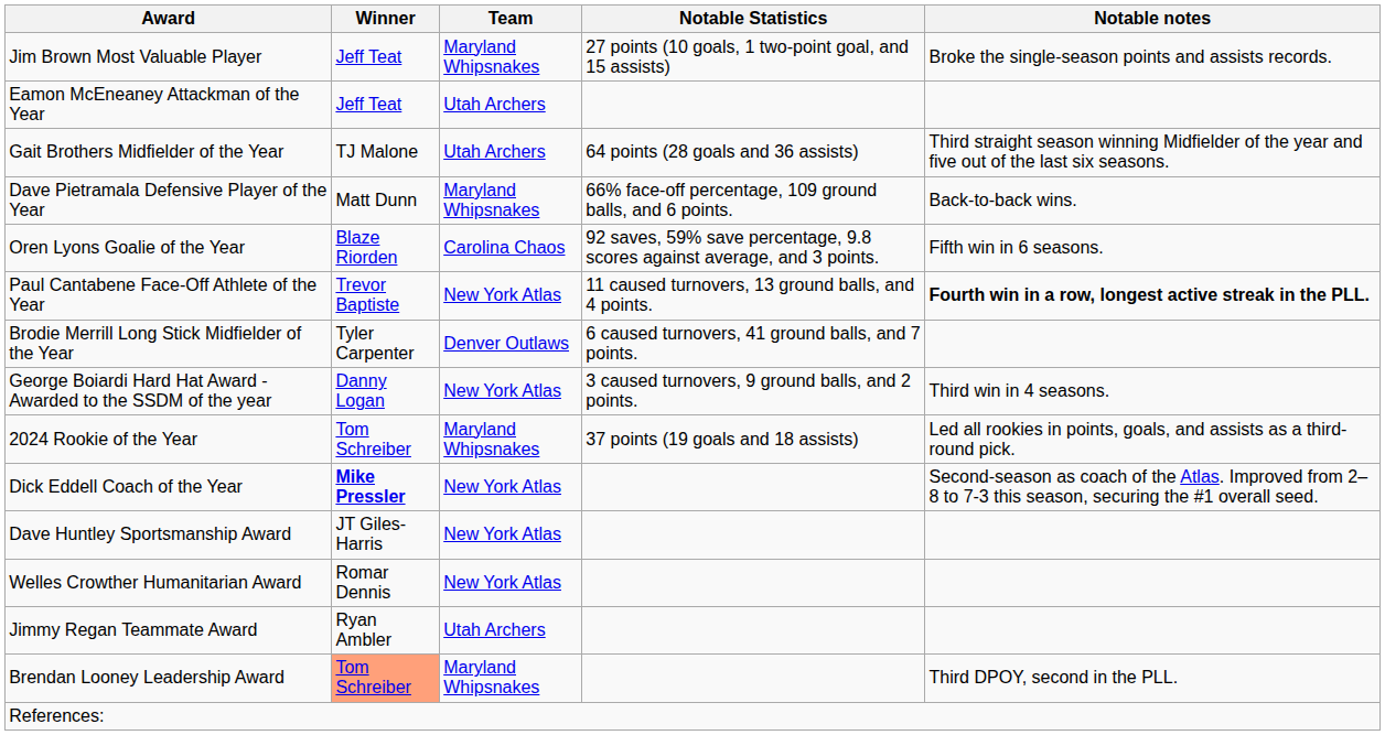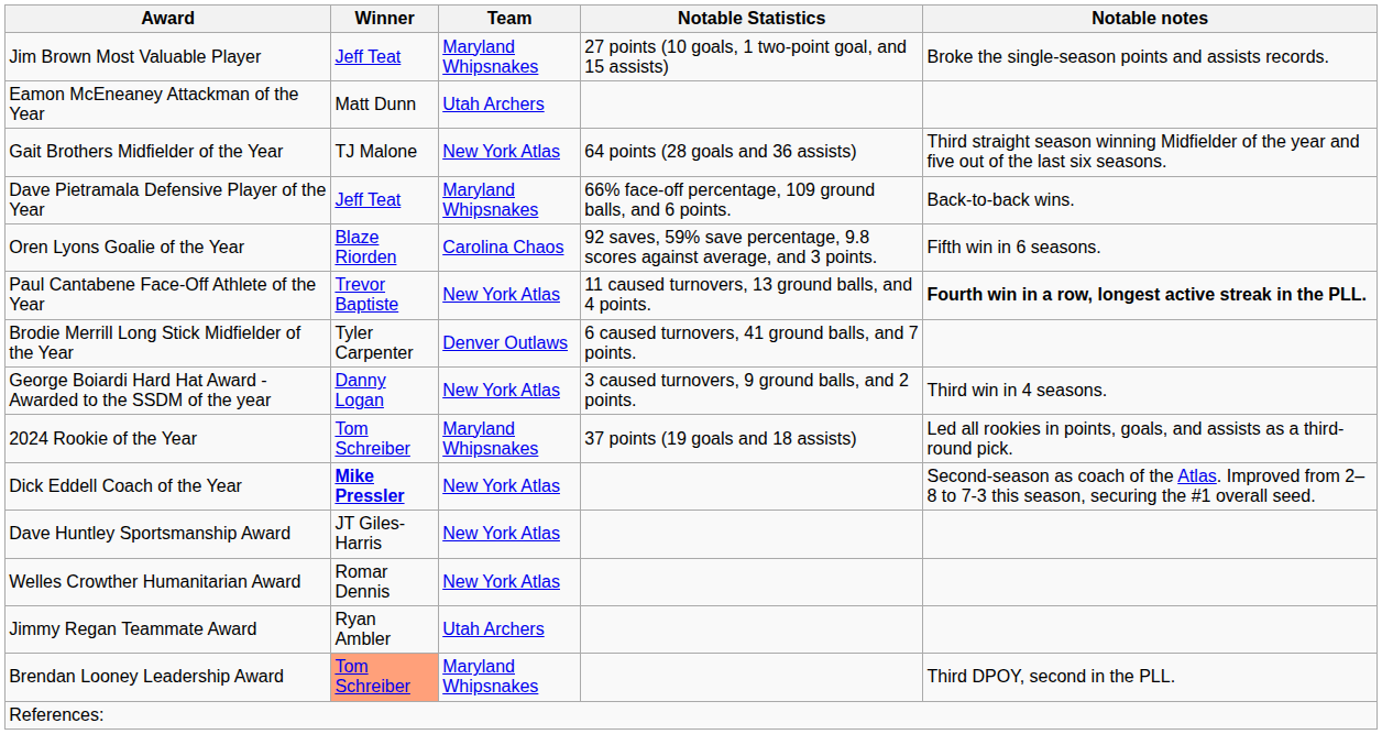 <table class="wikitable">
 <tr>
 <th>Award</th>
 <th>Winner</th>
 <th>Team</th>
 <th>Notable Statistics</th>
 <th>Notable notes</th>
 </tr>
 <tr>
 <td>Jim Brown Most Valuable Player</td>
 <td><a href='#'>Jeff Teat</a></td>
 <td><a href='#'>Maryland Whipsnakes</a></td>
 <td>27 points (10 goals, 1 two-point goal, and 15 assists)</td>
 <td>Broke the single-season points and assists records.</td>
 </tr>
 <tr>
 <td>Eamon McEneaney Attackman of the Year</td>
-<td><a href='#'>Jeff Teat</a></td>
+<td>Matt Dunn</td>
 <td><a href='#'>Utah Archers</a></td>
 <td></td>
 <td></td>
 </tr>
 <tr>
 <td>Gait Brothers Midfielder of the Year</td>
 <td>TJ Malone</td>
-<td><a href='#'>Utah Archers</a></td>
+<td><a href='#'>New York Atlas</a></td>
 <td>64 points (28 goals and 36 assists)</td>
 <td>Third straight season winning Midfielder of the year and five out of the last six seasons.</td>
 </tr>
 <tr>
 <td>Dave Pietramala Defensive Player of the Year</td>
-<td>Matt Dunn</td>
+<td><a href='#'>Jeff Teat</a></td>
 <td><a href='#'>Maryland Whipsnakes</a></td>
 <td>66% face-off percentage, 109 ground balls, and 6 points.</td>
 <td>Back-to-back wins.</td>
 </tr>
 <tr>
 <td>Oren Lyons Goalie of the Year</td>
 <td><a href='#'>Blaze Riorden</a></td>
 <td><a href='#'>Carolina Chaos</a></td>
 <td>92 saves, 59% save percentage, 9.8 scores against average, and 3 points.</td>
 <td>Fifth win in 6 seasons.</td>
 </tr>
 <tr>
 <td>Paul Cantabene Face-Off Athlete of the Year</td>
 <td><a href='#'>Trevor Baptiste</a></td>
 <td><a href='#'>New York Atlas</a></td>
 <td>11 caused turnovers, 13 ground balls, and 4 points.</td>
 <td><strong>Fourth win in a row, longest active streak in the PLL.</strong></td>
 </tr>
 <tr>
 <td>Brodie Merrill Long Stick Midfielder of the Year</td>
 <td>Tyler Carpenter</td>
 <td><a href='#'>Denver Outlaws</a></td>
 <td>6 caused turnovers, 41 ground balls, and 7 points.</td>
 <td></td>
 </tr>
 <tr>
 <td>George Boiardi Hard Hat Award - Awarded to the SSDM of the year</td>
 <td><a href='#'>Danny Logan</a></td>
 <td><a href='#'>New York Atlas</a></td>
 <td>3 caused turnovers, 9 ground balls, and 2 points.</td>
 <td>Third win in 4 seasons.</td>
 </tr>
 <tr>
 <td>2024 Rookie of the Year</td>
 <td><a href='#'>Tom Schreiber</a></td>
 <td><a href='#'>Maryland Whipsnakes</a></td>
 <td>37 points (19 goals and 18 assists)</td>
 <td>Led all rookies in points, goals, and assists as a third-round pick.</td>
 </tr>
 <tr>
 <td>Dick Eddell Coach of the Year</td>
 <td><strong><a href='#'>Mike Pressler</a></strong></td>
 <td><a href='#'>New York Atlas</a></td>
 <td></td>
 <td>Second-season as coach of the <a href='#'>Atlas</a>. Improved from 2–8 to 7-3 this season, securing the #1 overall seed.</td>
 </tr>
 <tr>
 <td>Dave Huntley Sportsmanship Award</td>
 <td>JT Giles-Harris</td>
 <td><a href='#'>New York Atlas</a></td>
 <td></td>
 <td></td>
 </tr>
 <tr>
 <td>Welles Crowther Humanitarian Award</td>
 <td>Romar Dennis</td>
 <td><a href='#'>New York Atlas</a></td>
 <td></td>
 <td></td>
 </tr>
 <tr>
 <td>Jimmy Regan Teammate Award</td>
 <td>Ryan Ambler</td>
 <td><a href='#'>Utah Archers</a></td>
 <td></td>
 <td></td>
 </tr>
 <tr>
 <td>Brendan Looney Leadership Award</td>
 <td style="background: lightsalmon;"><a href='#'>Tom Schreiber</a></td>
 <td><a href='#'>Maryland Whipsnakes</a></td>
 <td></td>
 <td>Third DPOY, second in the PLL.</td>
 </tr>
 <tr>
 <td colspan="5">References:</td>
 </tr>
 </table>
